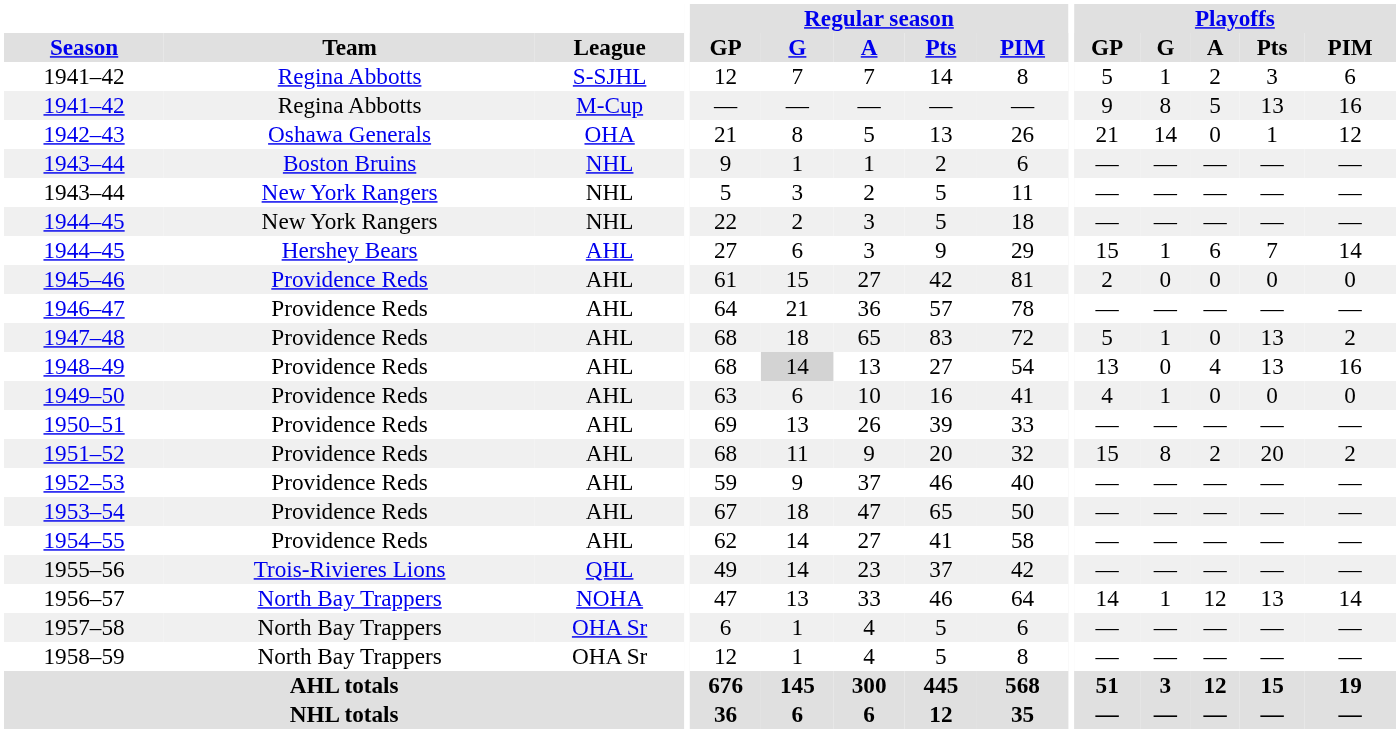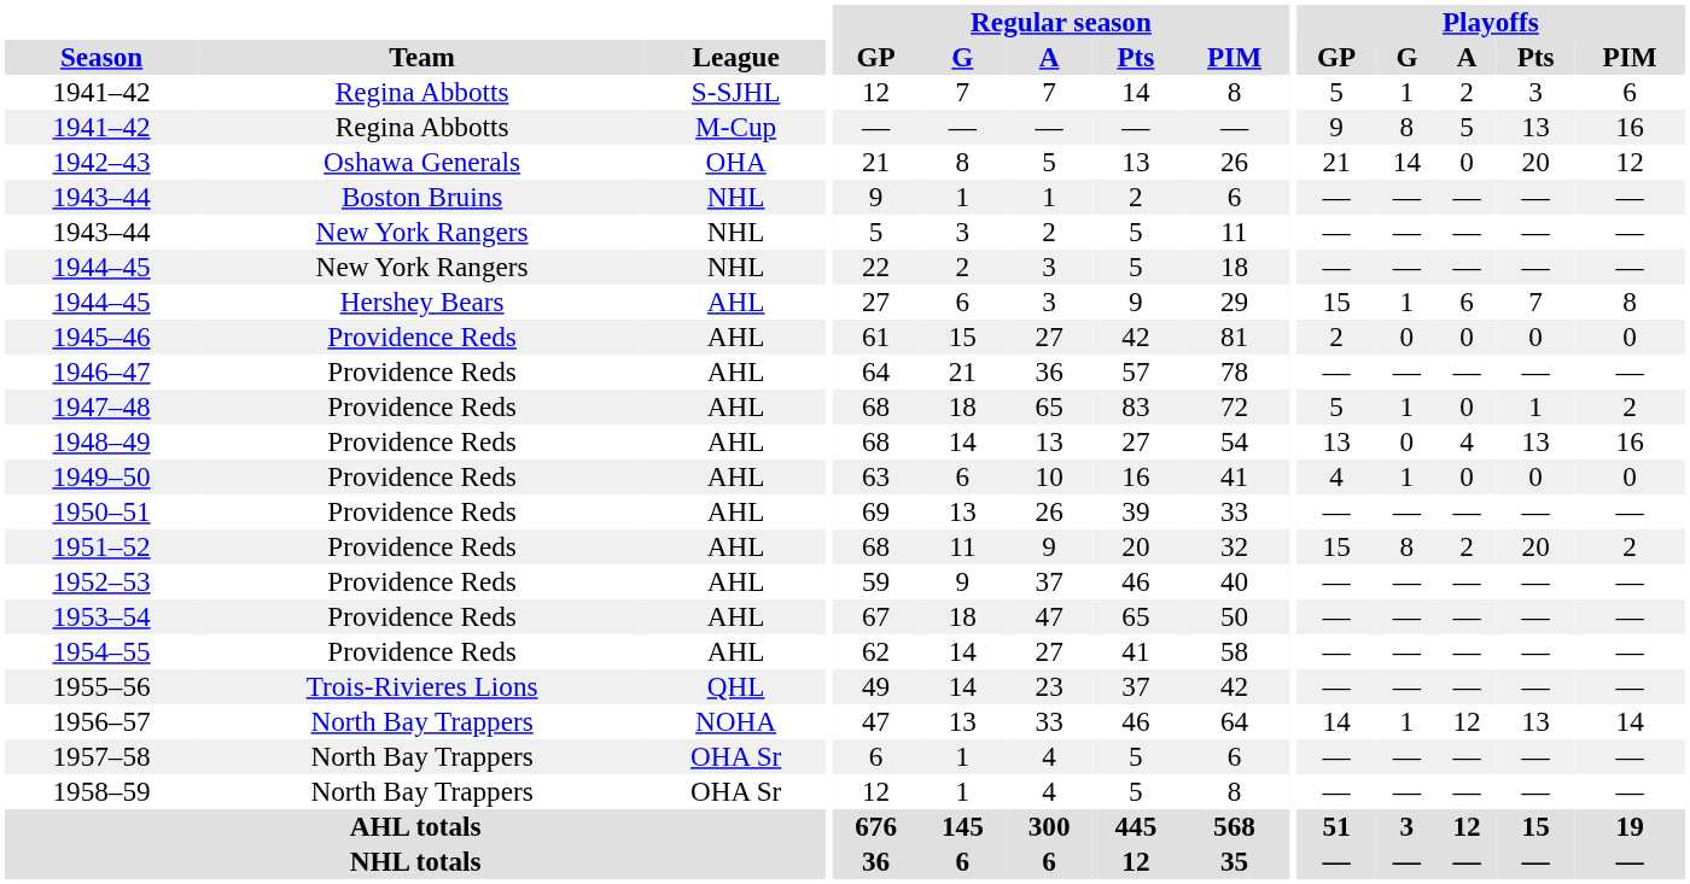 <table border="0" cellpadding="1" cellspacing="0" style="text-align:center; width:60em">
 <tr bgcolor="#e0e0e0">
 <th colspan="3" bgcolor="#ffffff"></th>
 <th rowspan="100" bgcolor="#ffffff"></th>
 <th colspan="5"><a href='#'>Regular season</a></th>
 <th rowspan="100" bgcolor="#ffffff"></th>
 <th colspan="5"><a href='#'>Playoffs</a></th>
 </tr>
 <tr bgcolor="#e0e0e0">
 <th><a href='#'>Season</a></th>
 <th>Team</th>
 <th>League</th>
 <th>GP</th>
 <th><a href='#'>G</a></th>
 <th><a href='#'>A</a></th>
 <th><a href='#'>Pts</a></th>
 <th><a href='#'>PIM</a></th>
 <th>GP</th>
 <th>G</th>
 <th>A</th>
 <th>Pts</th>
 <th>PIM</th>
 </tr>
 <tr>
 <td>1941–42</td>
 <td><a href='#'>Regina Abbotts</a></td>
 <td><a href='#'>S-SJHL</a></td>
 <td>12</td>
 <td>7</td>
 <td>7</td>
 <td>14</td>
 <td>8</td>
 <td>5</td>
 <td>1</td>
 <td>2</td>
 <td>3</td>
 <td>6</td>
 </tr>
 <tr bgcolor="#f0f0f0">
 <td><a href='#'>1941–42</a></td>
 <td>Regina Abbotts</td>
 <td><a href='#'>M-Cup</a></td>
 <td>—</td>
 <td>—</td>
 <td>—</td>
 <td>—</td>
 <td>—</td>
 <td>9</td>
 <td>8</td>
 <td>5</td>
 <td>13</td>
 <td>16</td>
 </tr>
 <tr>
 <td><a href='#'>1942–43</a></td>
 <td><a href='#'>Oshawa Generals</a></td>
 <td><a href='#'>OHA</a></td>
 <td>21</td>
 <td>8</td>
 <td>5</td>
 <td>13</td>
 <td>26</td>
 <td>21</td>
 <td>14</td>
 <td>0</td>
-<td>1</td>
+<td>20</td>
 <td>12</td>
 </tr>
 <tr bgcolor="#f0f0f0">
 <td><a href='#'>1943–44</a></td>
 <td><a href='#'>Boston Bruins</a></td>
 <td><a href='#'>NHL</a></td>
 <td>9</td>
 <td>1</td>
 <td>1</td>
 <td>2</td>
 <td>6</td>
 <td>—</td>
 <td>—</td>
 <td>—</td>
 <td>—</td>
 <td>—</td>
 </tr>
 <tr>
 <td>1943–44</td>
 <td><a href='#'>New York Rangers</a></td>
 <td>NHL</td>
 <td>5</td>
 <td>3</td>
 <td>2</td>
 <td>5</td>
 <td>11</td>
 <td>—</td>
 <td>—</td>
 <td>—</td>
 <td>—</td>
 <td>—</td>
 </tr>
 <tr bgcolor="#f0f0f0">
 <td><a href='#'>1944–45</a></td>
 <td>New York Rangers</td>
 <td>NHL</td>
 <td>22</td>
 <td>2</td>
 <td>3</td>
 <td>5</td>
 <td>18</td>
 <td>—</td>
 <td>—</td>
 <td>—</td>
 <td>—</td>
 <td>—</td>
 </tr>
 <tr>
 <td><a href='#'>1944–45</a></td>
 <td><a href='#'>Hershey Bears</a></td>
 <td><a href='#'>AHL</a></td>
 <td>27</td>
 <td>6</td>
 <td>3</td>
 <td>9</td>
 <td>29</td>
 <td>15</td>
 <td>1</td>
 <td>6</td>
 <td>7</td>
-<td>14</td>
+<td>8</td>
 </tr>
 <tr bgcolor="#f0f0f0">
 <td><a href='#'>1945–46</a></td>
 <td><a href='#'>Providence Reds</a></td>
 <td>AHL</td>
 <td>61</td>
 <td>15</td>
 <td>27</td>
 <td>42</td>
 <td>81</td>
 <td>2</td>
 <td>0</td>
 <td>0</td>
 <td>0</td>
 <td>0</td>
 </tr>
 <tr>
 <td><a href='#'>1946–47</a></td>
 <td>Providence Reds</td>
 <td>AHL</td>
 <td>64</td>
 <td>21</td>
 <td>36</td>
 <td>57</td>
 <td>78</td>
 <td>—</td>
 <td>—</td>
 <td>—</td>
 <td>—</td>
 <td>—</td>
 </tr>
 <tr bgcolor="#f0f0f0">
 <td><a href='#'>1947–48</a></td>
 <td>Providence Reds</td>
 <td>AHL</td>
 <td>68</td>
 <td>18</td>
 <td>65</td>
 <td>83</td>
 <td>72</td>
 <td>5</td>
 <td>1</td>
 <td>0</td>
-<td>13</td>
+<td>1</td>
 <td>2</td>
 </tr>
 <tr>
 <td><a href='#'>1948–49</a></td>
 <td>Providence Reds</td>
 <td>AHL</td>
 <td>68</td>
-<td style="background: lightgrey;">14</td>
+<td>14</td>
 <td>13</td>
 <td>27</td>
 <td>54</td>
 <td>13</td>
 <td>0</td>
 <td>4</td>
 <td>13</td>
 <td>16</td>
 </tr>
 <tr bgcolor="#f0f0f0">
 <td><a href='#'>1949–50</a></td>
 <td>Providence Reds</td>
 <td>AHL</td>
 <td>63</td>
 <td>6</td>
 <td>10</td>
 <td>16</td>
 <td>41</td>
 <td>4</td>
 <td>1</td>
 <td>0</td>
 <td>0</td>
 <td>0</td>
 </tr>
 <tr>
 <td><a href='#'>1950–51</a></td>
 <td>Providence Reds</td>
 <td>AHL</td>
 <td>69</td>
 <td>13</td>
 <td>26</td>
 <td>39</td>
 <td>33</td>
 <td>—</td>
 <td>—</td>
 <td>—</td>
 <td>—</td>
 <td>—</td>
 </tr>
 <tr bgcolor="#f0f0f0">
 <td><a href='#'>1951–52</a></td>
 <td>Providence Reds</td>
 <td>AHL</td>
 <td>68</td>
 <td>11</td>
 <td>9</td>
 <td>20</td>
 <td>32</td>
 <td>15</td>
 <td>8</td>
 <td>2</td>
 <td>20</td>
 <td>2</td>
 </tr>
 <tr>
 <td><a href='#'>1952–53</a></td>
 <td>Providence Reds</td>
 <td>AHL</td>
 <td>59</td>
 <td>9</td>
 <td>37</td>
 <td>46</td>
 <td>40</td>
 <td>—</td>
 <td>—</td>
 <td>—</td>
 <td>—</td>
 <td>—</td>
 </tr>
 <tr bgcolor="#f0f0f0">
 <td><a href='#'>1953–54</a></td>
 <td>Providence Reds</td>
 <td>AHL</td>
 <td>67</td>
 <td>18</td>
 <td>47</td>
 <td>65</td>
 <td>50</td>
 <td>—</td>
 <td>—</td>
 <td>—</td>
 <td>—</td>
 <td>—</td>
 </tr>
 <tr>
 <td><a href='#'>1954–55</a></td>
 <td>Providence Reds</td>
 <td>AHL</td>
 <td>62</td>
 <td>14</td>
 <td>27</td>
 <td>41</td>
 <td>58</td>
 <td>—</td>
 <td>—</td>
 <td>—</td>
 <td>—</td>
 <td>—</td>
 </tr>
 <tr bgcolor="#f0f0f0">
 <td>1955–56</td>
 <td><a href='#'>Trois-Rivieres Lions</a></td>
 <td><a href='#'>QHL</a></td>
 <td>49</td>
 <td>14</td>
 <td>23</td>
 <td>37</td>
 <td>42</td>
 <td>—</td>
 <td>—</td>
 <td>—</td>
 <td>—</td>
 <td>—</td>
 </tr>
 <tr>
 <td>1956–57</td>
 <td><a href='#'>North Bay Trappers</a></td>
 <td><a href='#'>NOHA</a></td>
 <td>47</td>
 <td>13</td>
 <td>33</td>
 <td>46</td>
 <td>64</td>
 <td>14</td>
 <td>1</td>
 <td>12</td>
 <td>13</td>
 <td>14</td>
 </tr>
 <tr bgcolor="#f0f0f0">
 <td>1957–58</td>
 <td>North Bay Trappers</td>
 <td><a href='#'>OHA Sr</a></td>
 <td>6</td>
 <td>1</td>
 <td>4</td>
 <td>5</td>
 <td>6</td>
 <td>—</td>
 <td>—</td>
 <td>—</td>
 <td>—</td>
 <td>—</td>
 </tr>
 <tr>
 <td>1958–59</td>
 <td>North Bay Trappers</td>
 <td>OHA Sr</td>
 <td>12</td>
 <td>1</td>
 <td>4</td>
 <td>5</td>
 <td>8</td>
 <td>—</td>
 <td>—</td>
 <td>—</td>
 <td>—</td>
 <td>—</td>
 </tr>
 <tr bgcolor="#e0e0e0">
 <th colspan="3">AHL totals</th>
 <th>676</th>
 <th>145</th>
 <th>300</th>
 <th>445</th>
 <th>568</th>
 <th>51</th>
 <th>3</th>
 <th>12</th>
 <th>15</th>
 <th>19</th>
 </tr>
 <tr bgcolor="#e0e0e0">
 <th colspan="3">NHL totals</th>
 <th>36</th>
 <th>6</th>
 <th>6</th>
 <th>12</th>
 <th>35</th>
 <th>—</th>
 <th>—</th>
 <th>—</th>
 <th>—</th>
 <th>—</th>
 </tr>
 </table>
